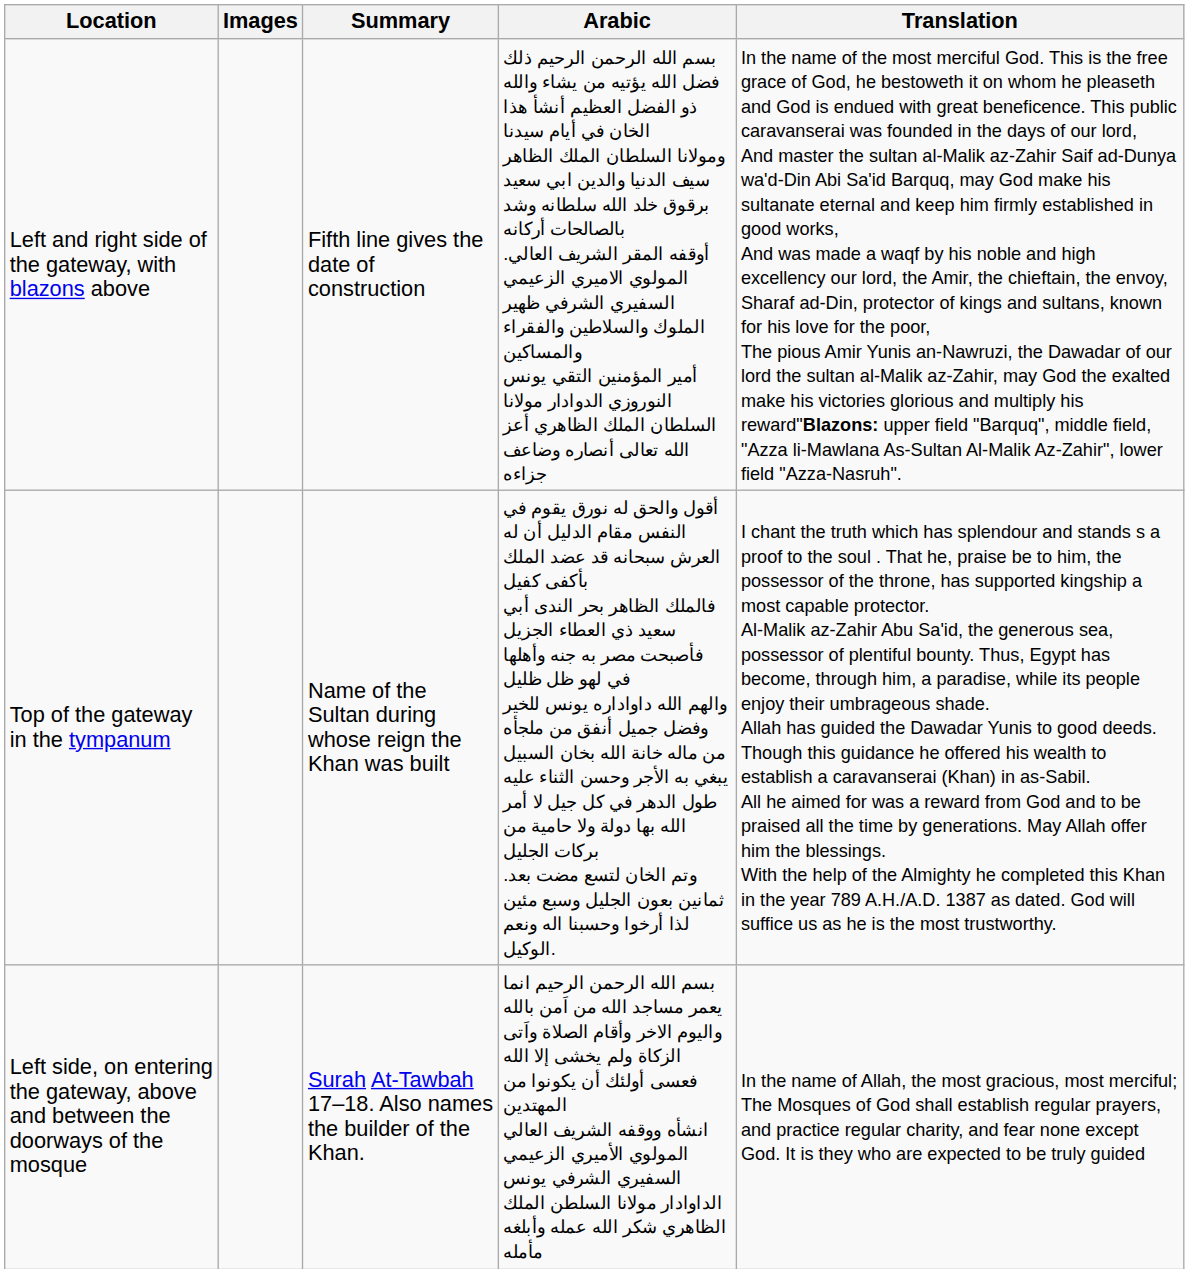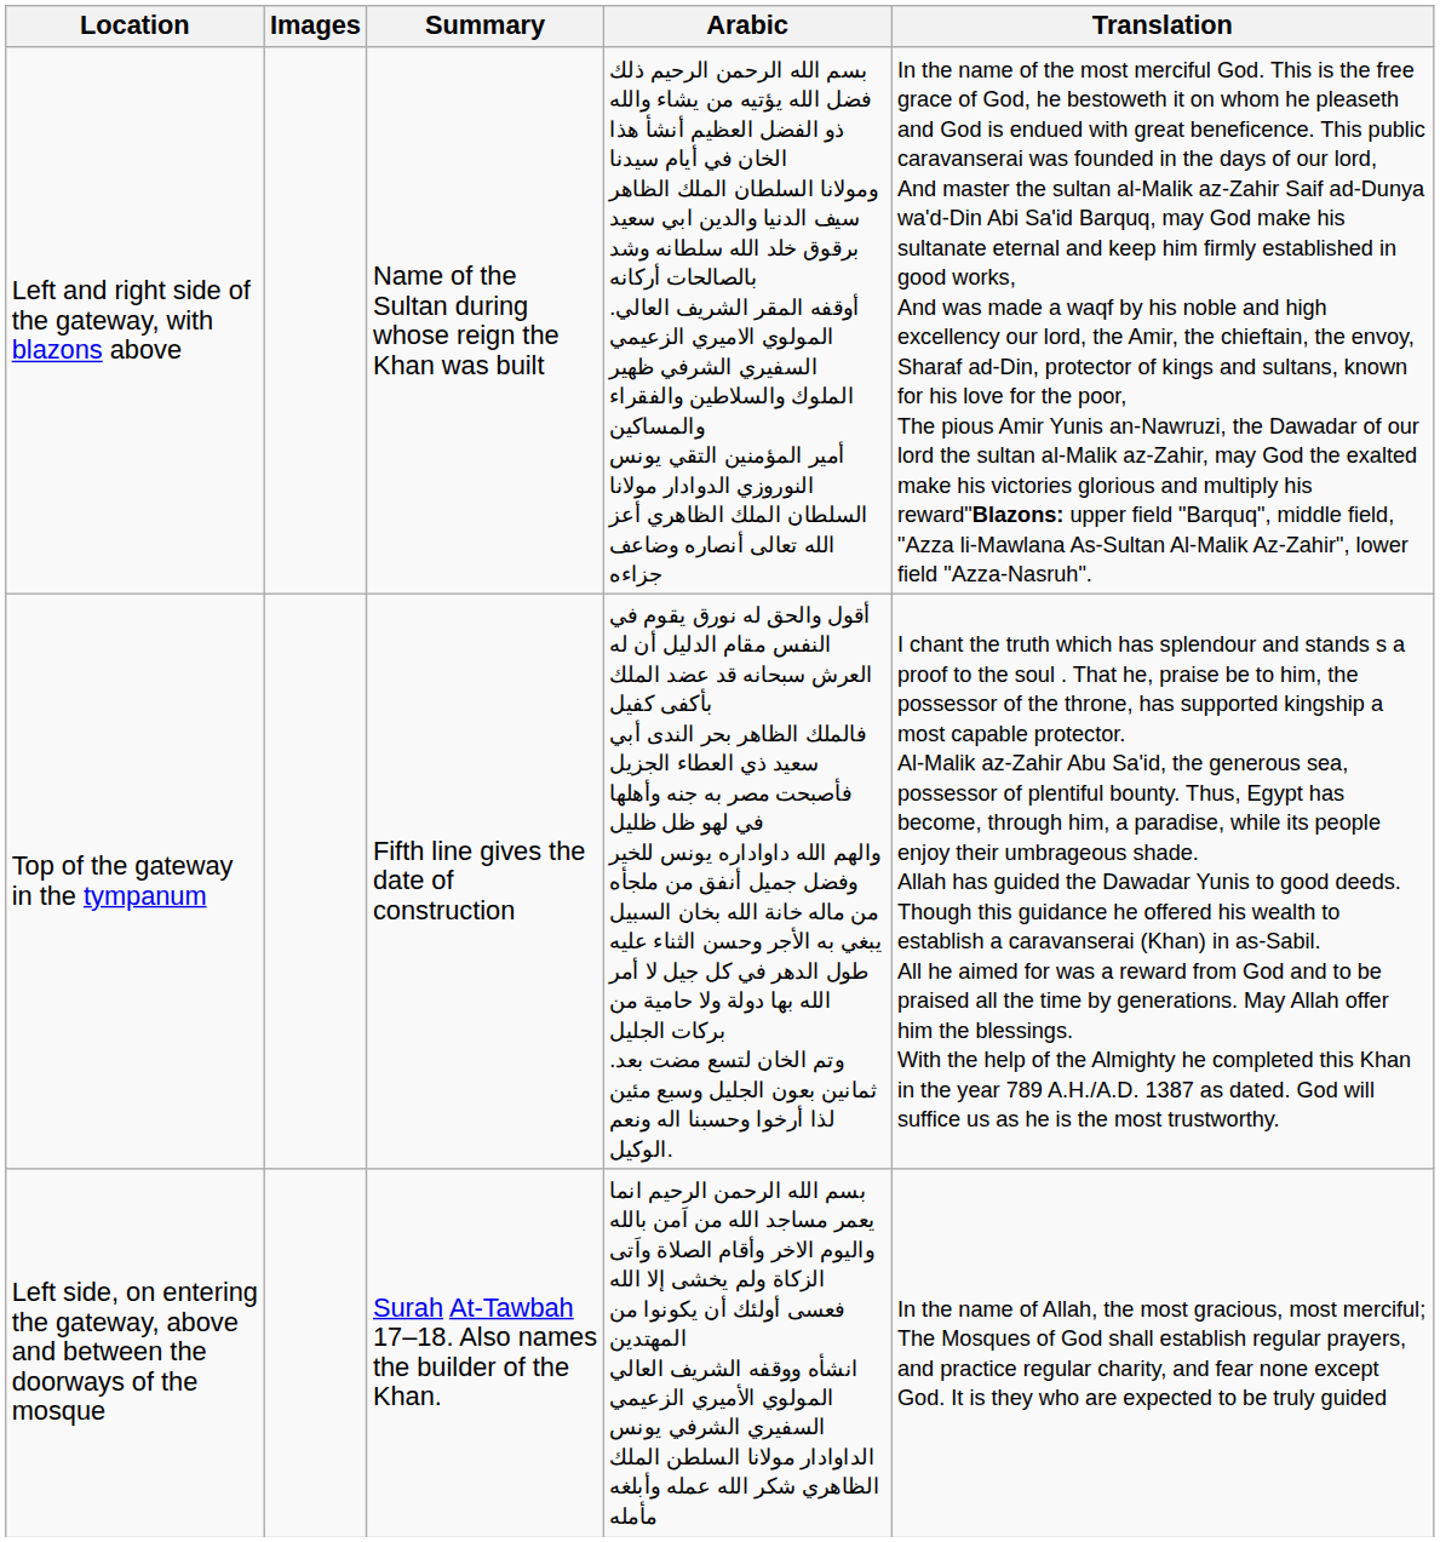 <table class="wikitable">
 <tr>
 <th>Location</th>
 <th>Images</th>
 <th>Summary</th>
 <th>Arabic</th>
 <th>Translation</th>
 </tr>
 <tr>
 <td>Left and right side of the gateway, with <a href='#'>blazons</a> above</td>
 <td><br></td>
-<td>Fifth line gives the date of construction</td>
+<td>Name of the Sultan during whose reign the Khan was built</td>
 <td><small>بسم الله الرحمن الرحيم ذلك فضل الله يؤتيه من يشاء والله ذو الفضل العظيم أنشأ هذا الخان في أيام سيدنا<br>ومولانا السلطان الملك الظاهر سيف الدنيا والدين ابي سعيد برقوق خلد الله سلطانه وشد بالصالحات أركانه<br>.أوقفه المقر الشريف العالي المولوي الاميري الزعيمي السفيري الشرفي ظهير الملوك والسلاطين والفقراء والمساكين<br>أمير المؤمنين التقي يونس النوروزي الدوادار مولانا السلطان الملك الظاهري أعز الله تعالى أنصاره وضاعف جزاءه</small></td>
 <td><small>In the name of the most merciful God. This is the free grace of God, he bestoweth it on whom he pleaseth and God is endued with great beneficence. This public caravanserai was founded in the days of our lord,<br>And master the sultan al-Malik az-Zahir Saif ad-Dunya wa'd-Din Abi Sa'id Barquq, may God make his sultanate eternal and keep him firmly established in good works,<br>And was made a waqf by his noble and high excellency our lord, the Amir, the chieftain, the envoy, Sharaf ad-Din, protector of kings and sultans, known for his love for the poor,<br>The pious Amir Yunis an-Nawruzi, the Dawadar of our lord the sultan al-Malik az-Zahir, may God the exalted make his victories glorious and multiply his reward"</small><small><strong>Blazons:</strong> upper field "Barquq", middle field, "Azza li-Mawlana As-Sultan Al-Malik Az-Zahir", lower field "Azza-Nasruh".</small></td>
 </tr>
 <tr>
 <td>Top of the gateway in the <a href='#'>tympanum</a></td>
 <td></td>
-<td>Name of the Sultan during whose reign the Khan was built</td>
+<td>Fifth line gives the date of construction</td>
 <td><small>أقول والحق له نورق يقوم في النفس مقام الدليل أن له العرش سبحانه قد عضد الملك بأكفى كفيل<br>فالملك الظاهر بحر الندى أبي سعيد ذي العطاء الجزيل فأصبحت مصر به جنه وأهلها في لهو ظل ظليل<br>والهم الله داواداره يونس للخير وفضل جميل أنفق من ملجأه من ماله خانة الله بخان السبيل<br>يبغي به الأجر وحسن الثناء عليه طول الدهر في كل جيل لا أمر الله بها دولة ولا حامية من بركات الجليل<br>.وتم الخان لتسع مضت بعد ثمانين بعون الجليل وسبع مئين لذا أرخوا وحسبنا اله ونعم الوكيل.</small></td>
 <td><small>I chant the truth which has splendour and stands s a proof to the soul . That he, praise be to him, the possessor of the throne, has supported kingship a most capable protector.<br>Al-Malik az-Zahir Abu Sa'id, the generous sea, possessor of plentiful bounty. Thus, Egypt has become, through him, a paradise, while its people enjoy their umbrageous shade.<br>Allah has guided the Dawadar Yunis to good deeds. Though this guidance he offered his wealth to establish a caravanserai (Khan) in as-Sabil.<br>All he aimed for was a reward from God and to be praised all the time by generations. May Allah offer him the blessings.<br>With the help of the Almighty he completed this Khan in the year 789 A.H./A.D. 1387 as dated. God will suffice us as he is the most trustworthy.</small></td>
 </tr>
 <tr>
 <td>Left side, on entering the gateway, above and between the doorways of the mosque</td>
 <td></td>
 <td><a href='#'>Surah</a> <a href='#'>At-Tawbah</a> 17–18. Also names the builder of the Khan.</td>
 <td><small>بسم الله الرحمن الرحيم انما يعمر مساجد الله من اَمن بالله واليوم الاخر وأقام الصلاة واَتى الزكاة ولم يخشى إلا الله فعسى أولئك أن يكونوا من المهتدين<br>انشأه ووقفه الشريف العالي المولوي الأميري الزعيمي السفيري الشرفي يونس الداوادار مولانا السلطن الملك الظاهري شكر الله عمله وأبلغه مأمله</small></td>
 <td><small>In the name of Allah, the most gracious, most merciful; The Mosques of God shall establish regular prayers, and practice regular charity, and fear none except God. It is they who are expected to be truly guided</small></td>
 </tr>
 </table>
